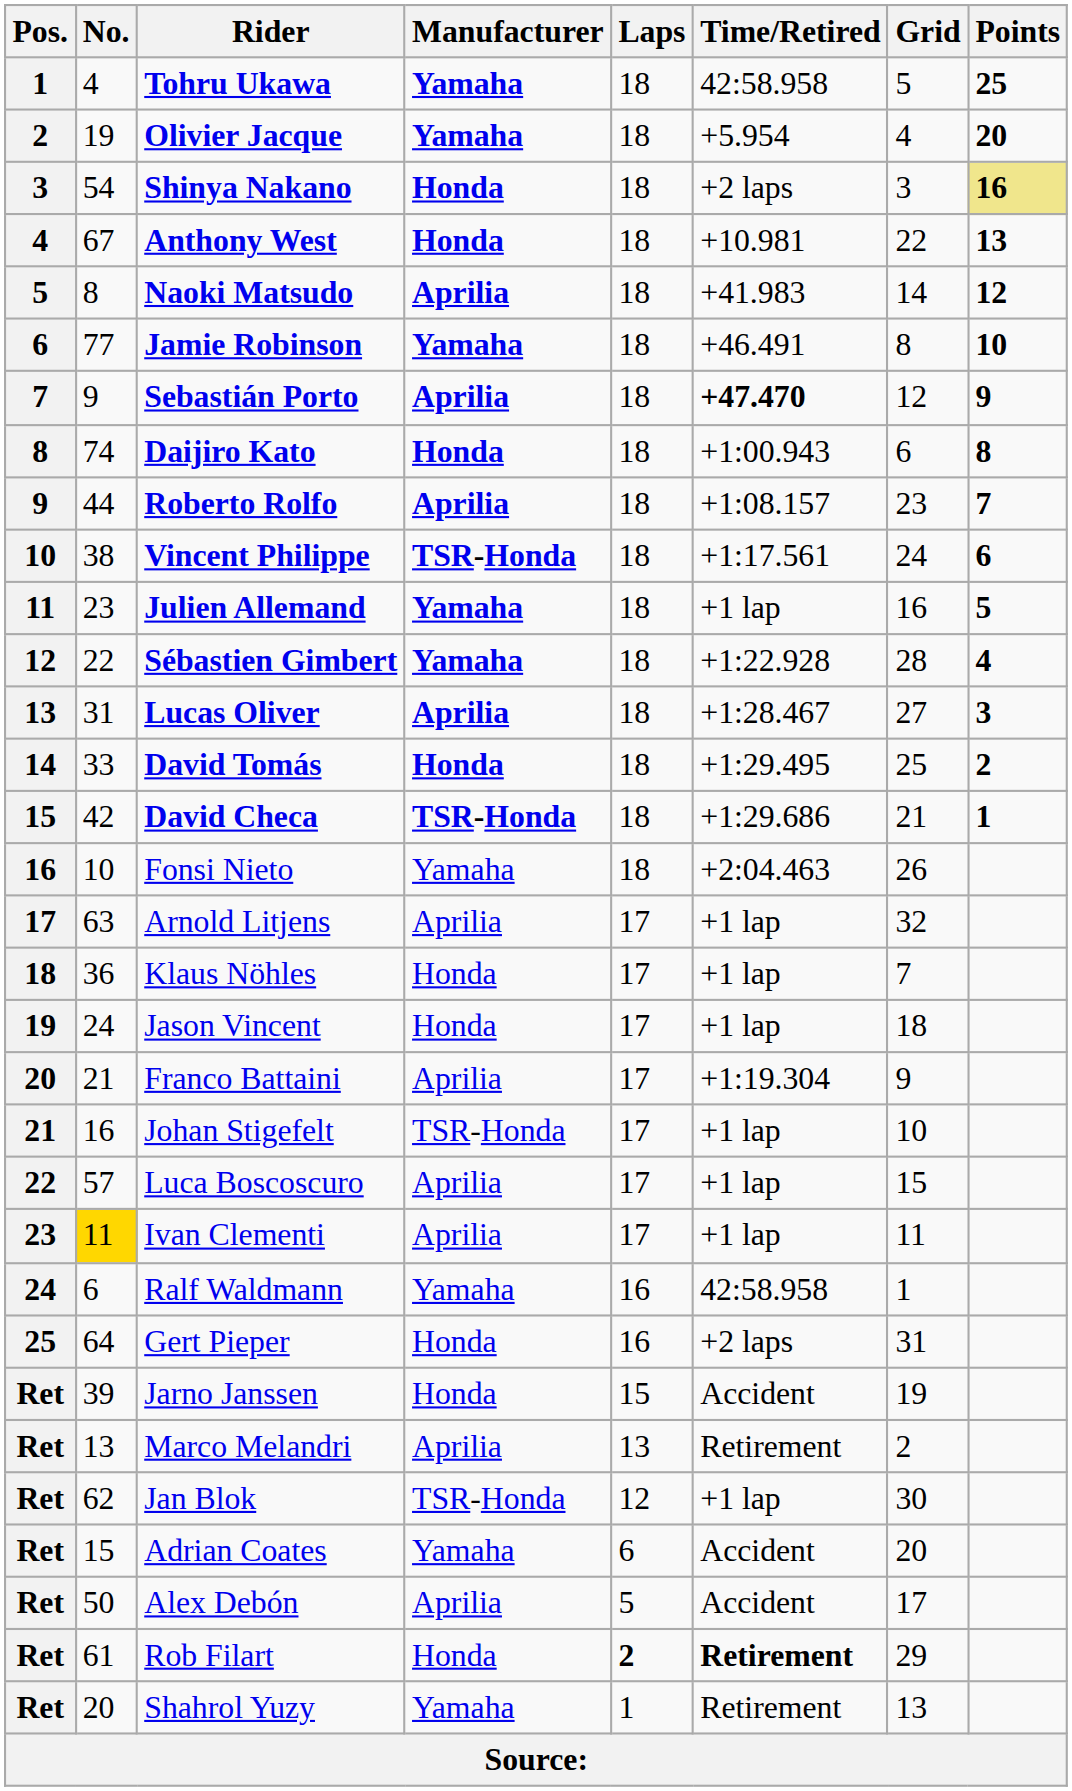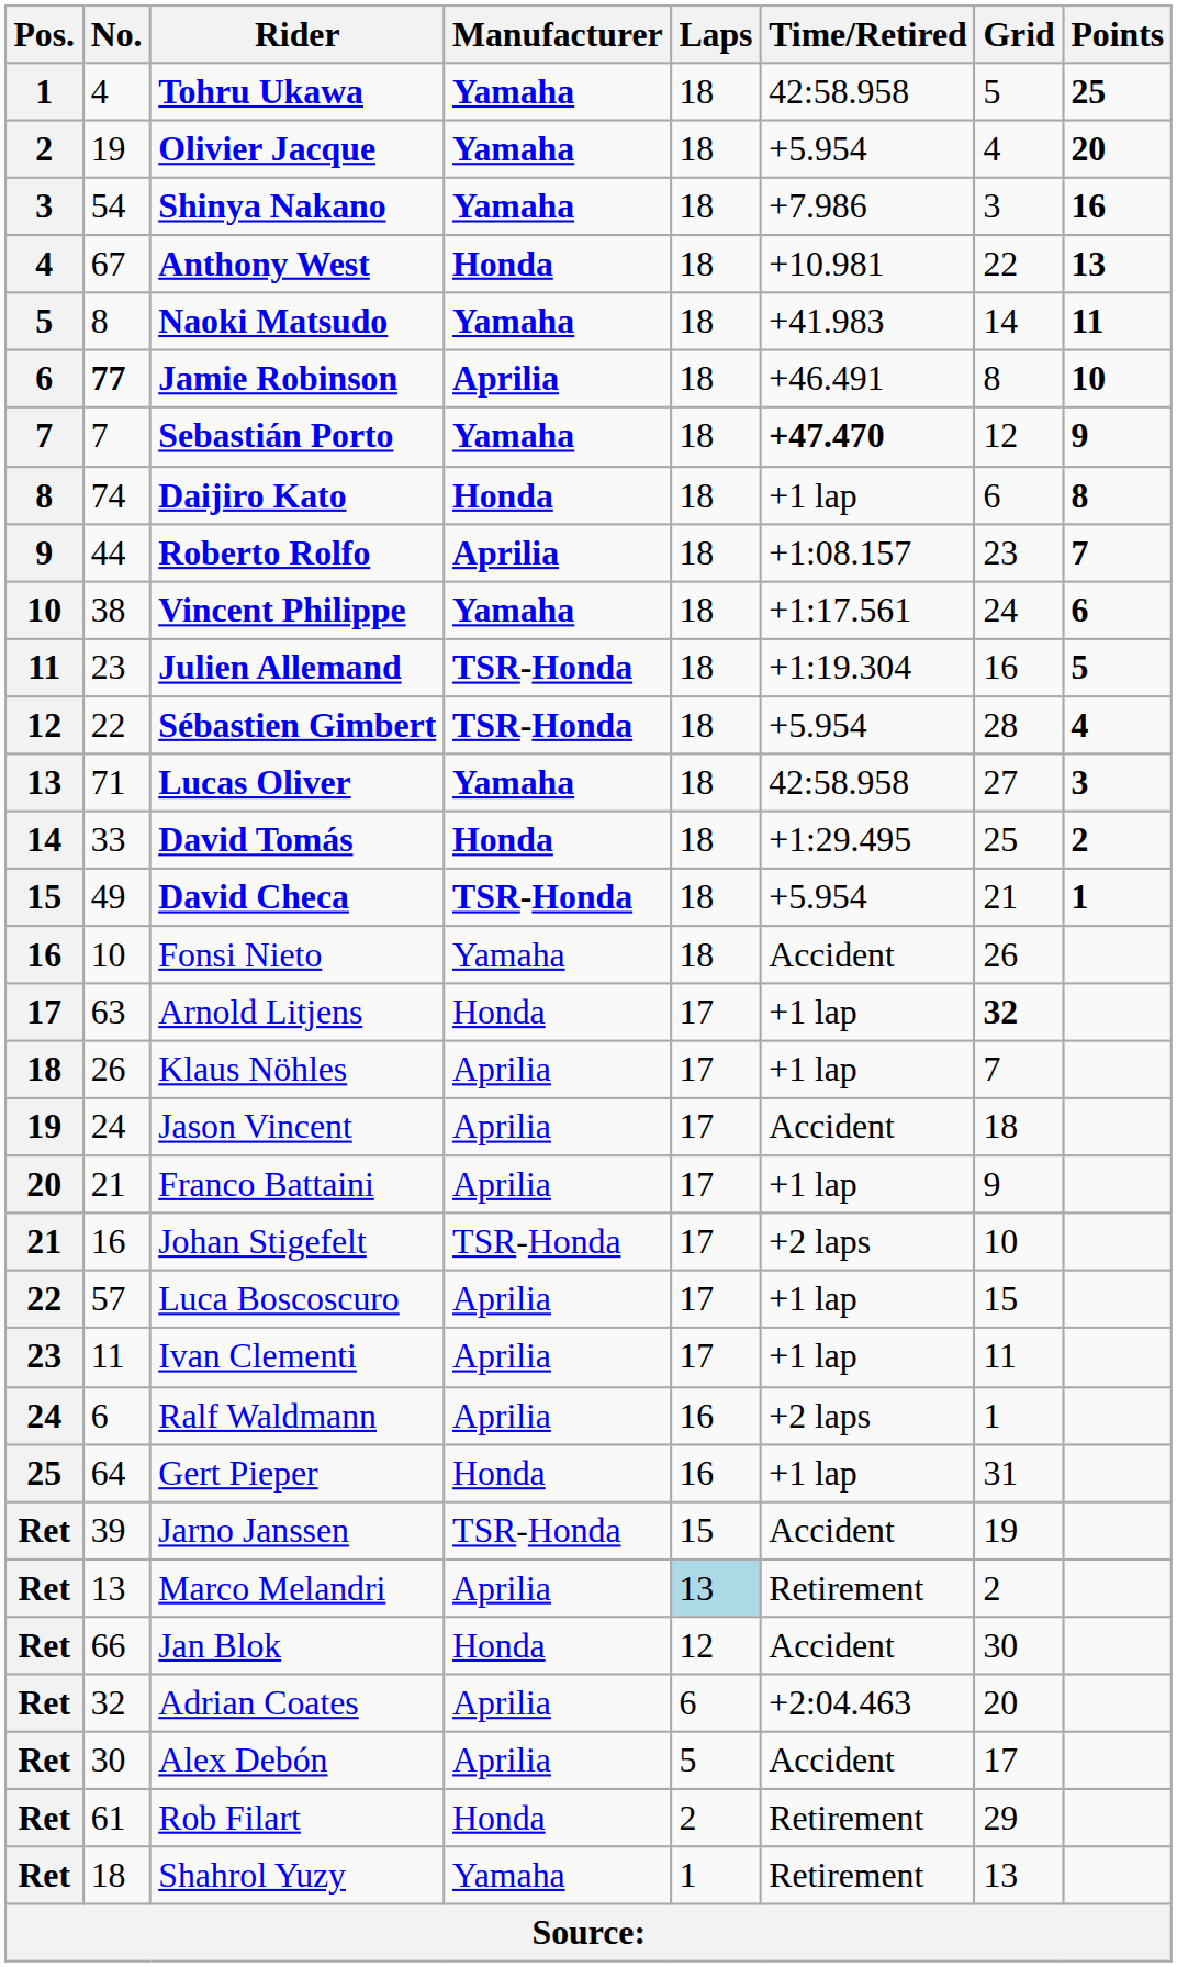 <table class="wikitable" style="font-size: 95%;">
 <tr>
 <th>Pos.</th>
 <th>No.</th>
 <th>Rider</th>
 <th>Manufacturer</th>
 <th>Laps</th>
 <th>Time/Retired</th>
 <th>Grid</th>
 <th>Points</th>
 </tr>
 <tr>
 <th>1</th>
 <td>4</td>
 <td> <strong><a href='#'>Tohru Ukawa</a></strong></td>
 <td><strong><a href='#'>Yamaha</a></strong></td>
 <td>18</td>
 <td>42:58.958</td>
 <td>5</td>
 <td><strong>25</strong></td>
 </tr>
 <tr>
 <th>2</th>
 <td>19</td>
 <td> <strong><a href='#'>Olivier Jacque</a></strong></td>
 <td><strong><a href='#'>Yamaha</a></strong></td>
 <td>18</td>
 <td>+5.954</td>
 <td>4</td>
 <td><strong>20</strong></td>
 </tr>
 <tr>
 <th>3</th>
 <td>54</td>
 <td> <strong><a href='#'>Shinya Nakano</a></strong></td>
-<td><strong><a href='#'>Honda</a></strong></td>
+<td><strong><a href='#'>Yamaha</a></strong></td>
 <td>18</td>
-<td>+2 laps</td>
+<td>+7.986</td>
 <td>3</td>
-<td style="background: khaki;"><strong>16</strong></td>
+<td><strong>16</strong></td>
 </tr>
 <tr>
 <th>4</th>
 <td>67</td>
 <td> <strong><a href='#'>Anthony West</a></strong></td>
 <td><strong><a href='#'>Honda</a></strong></td>
 <td>18</td>
 <td>+10.981</td>
 <td>22</td>
 <td><strong>13</strong></td>
 </tr>
 <tr>
 <th>5</th>
 <td>8</td>
 <td> <strong><a href='#'>Naoki Matsudo</a></strong></td>
-<td><strong><a href='#'>Aprilia</a></strong></td>
+<td><strong><a href='#'>Yamaha</a></strong></td>
 <td>18</td>
 <td>+41.983</td>
 <td>14</td>
-<td><strong>12</strong></td>
+<td><strong>11</strong></td>
 </tr>
 <tr>
 <th>6</th>
-<td>77</td>
+<td><strong>77</strong></td>
 <td> <strong><a href='#'>Jamie Robinson</a></strong></td>
-<td><strong><a href='#'>Yamaha</a></strong></td>
+<td><strong><a href='#'>Aprilia</a></strong></td>
 <td>18</td>
 <td>+46.491</td>
 <td>8</td>
 <td><strong>10</strong></td>
 </tr>
 <tr>
 <th>7</th>
-<td>9</td>
+<td>7</td>
 <td> <strong><a href='#'>Sebastián Porto</a></strong></td>
-<td><strong><a href='#'>Aprilia</a></strong></td>
+<td><strong><a href='#'>Yamaha</a></strong></td>
 <td>18</td>
 <td><strong>+47.470</strong></td>
 <td>12</td>
 <td><strong>9</strong></td>
 </tr>
 <tr>
 <th>8</th>
 <td>74</td>
 <td> <strong><a href='#'>Daijiro Kato</a></strong></td>
 <td><strong><a href='#'>Honda</a></strong></td>
 <td>18</td>
-<td>+1:00.943</td>
+<td>+1 lap</td>
 <td>6</td>
 <td><strong>8</strong></td>
 </tr>
 <tr>
 <th>9</th>
 <td>44</td>
 <td> <strong><a href='#'>Roberto Rolfo</a></strong></td>
 <td><strong><a href='#'>Aprilia</a></strong></td>
 <td>18</td>
 <td>+1:08.157</td>
 <td>23</td>
 <td><strong>7</strong></td>
 </tr>
 <tr>
 <th>10</th>
 <td>38</td>
 <td> <strong><a href='#'>Vincent Philippe</a></strong></td>
-<td><strong><a href='#'>TSR</a>-<a href='#'>Honda</a></strong></td>
+<td><strong><a href='#'>Yamaha</a></strong></td>
 <td>18</td>
 <td>+1:17.561</td>
 <td>24</td>
 <td><strong>6</strong></td>
 </tr>
 <tr>
 <th>11</th>
 <td>23</td>
 <td> <strong><a href='#'>Julien Allemand</a></strong></td>
-<td><strong><a href='#'>Yamaha</a></strong></td>
+<td><strong><a href='#'>TSR</a>-<a href='#'>Honda</a></strong></td>
 <td>18</td>
-<td>+1 lap</td>
+<td>+1:19.304</td>
 <td>16</td>
 <td><strong>5</strong></td>
 </tr>
 <tr>
 <th>12</th>
 <td>22</td>
 <td> <strong><a href='#'>Sébastien Gimbert</a></strong></td>
-<td><strong><a href='#'>Yamaha</a></strong></td>
+<td><strong><a href='#'>TSR</a>-<a href='#'>Honda</a></strong></td>
 <td>18</td>
-<td>+1:22.928</td>
+<td>+5.954</td>
 <td>28</td>
 <td><strong>4</strong></td>
 </tr>
 <tr>
 <th>13</th>
-<td>31</td>
+<td>71</td>
 <td> <strong><a href='#'>Lucas Oliver</a></strong></td>
-<td><strong><a href='#'>Aprilia</a></strong></td>
+<td><strong><a href='#'>Yamaha</a></strong></td>
 <td>18</td>
-<td>+1:28.467</td>
+<td>42:58.958</td>
 <td>27</td>
 <td><strong>3</strong></td>
 </tr>
 <tr>
 <th>14</th>
 <td>33</td>
 <td> <strong><a href='#'>David Tomás</a></strong></td>
 <td><strong><a href='#'>Honda</a></strong></td>
 <td>18</td>
 <td>+1:29.495</td>
 <td>25</td>
 <td><strong>2</strong></td>
 </tr>
 <tr>
 <th>15</th>
-<td>42</td>
+<td>49</td>
 <td> <strong><a href='#'>David Checa</a></strong></td>
 <td><strong><a href='#'>TSR</a>-<a href='#'>Honda</a></strong></td>
 <td>18</td>
-<td>+1:29.686</td>
+<td>+5.954</td>
 <td>21</td>
 <td><strong>1</strong></td>
 </tr>
 <tr>
 <th>16</th>
 <td>10</td>
 <td> <a href='#'>Fonsi Nieto</a></td>
 <td><a href='#'>Yamaha</a></td>
 <td>18</td>
-<td>+2:04.463</td>
+<td>Accident</td>
 <td>26</td>
 <td></td>
 </tr>
 <tr>
 <th>17</th>
 <td>63</td>
 <td> <a href='#'>Arnold Litjens</a></td>
-<td><a href='#'>Aprilia</a></td>
+<td><a href='#'>Honda</a></td>
 <td>17</td>
 <td>+1 lap</td>
-<td>32</td>
+<td><strong>32</strong></td>
 <td></td>
 </tr>
 <tr>
 <th>18</th>
-<td>36</td>
+<td>26</td>
 <td> <a href='#'>Klaus Nöhles</a></td>
-<td><a href='#'>Honda</a></td>
+<td><a href='#'>Aprilia</a></td>
 <td>17</td>
 <td>+1 lap</td>
 <td>7</td>
 <td></td>
 </tr>
 <tr>
 <th>19</th>
 <td>24</td>
 <td> <a href='#'>Jason Vincent</a></td>
-<td><a href='#'>Honda</a></td>
+<td><a href='#'>Aprilia</a></td>
 <td>17</td>
-<td>+1 lap</td>
+<td>Accident</td>
 <td>18</td>
 <td></td>
 </tr>
 <tr>
 <th>20</th>
 <td>21</td>
 <td> <a href='#'>Franco Battaini</a></td>
 <td><a href='#'>Aprilia</a></td>
 <td>17</td>
-<td>+1:19.304</td>
+<td>+1 lap</td>
 <td>9</td>
 <td></td>
 </tr>
 <tr>
 <th>21</th>
 <td>16</td>
 <td> <a href='#'>Johan Stigefelt</a></td>
 <td><a href='#'>TSR</a>-<a href='#'>Honda</a></td>
 <td>17</td>
-<td>+1 lap</td>
+<td>+2 laps</td>
 <td>10</td>
 <td></td>
 </tr>
 <tr>
 <th>22</th>
 <td>57</td>
 <td> <a href='#'>Luca Boscoscuro</a></td>
 <td><a href='#'>Aprilia</a></td>
 <td>17</td>
 <td>+1 lap</td>
 <td>15</td>
 <td></td>
 </tr>
 <tr>
 <th>23</th>
-<td style="background: gold;">11</td>
+<td>11</td>
 <td> <a href='#'>Ivan Clementi</a></td>
 <td><a href='#'>Aprilia</a></td>
 <td>17</td>
 <td>+1 lap</td>
 <td>11</td>
 <td></td>
 </tr>
 <tr>
 <th>24</th>
 <td>6</td>
 <td> <a href='#'>Ralf Waldmann</a></td>
-<td><a href='#'>Yamaha</a></td>
+<td><a href='#'>Aprilia</a></td>
 <td>16</td>
-<td>42:58.958</td>
+<td>+2 laps</td>
 <td>1</td>
 <td></td>
 </tr>
 <tr>
 <th>25</th>
 <td>64</td>
 <td> <a href='#'>Gert Pieper</a></td>
 <td><a href='#'>Honda</a></td>
 <td>16</td>
-<td>+2 laps</td>
+<td>+1 lap</td>
 <td>31</td>
 <td></td>
 </tr>
 <tr>
 <th>Ret</th>
 <td>39</td>
 <td> <a href='#'>Jarno Janssen</a></td>
-<td><a href='#'>Honda</a></td>
+<td><a href='#'>TSR</a>-<a href='#'>Honda</a></td>
 <td>15</td>
 <td>Accident</td>
 <td>19</td>
 <td></td>
 </tr>
 <tr>
 <th>Ret</th>
 <td>13</td>
 <td> <a href='#'>Marco Melandri</a></td>
 <td><a href='#'>Aprilia</a></td>
-<td>13</td>
+<td style="background: lightblue;">13</td>
 <td>Retirement</td>
 <td>2</td>
 <td></td>
 </tr>
 <tr>
 <th>Ret</th>
-<td>62</td>
+<td>66</td>
 <td> <a href='#'>Jan Blok</a></td>
-<td><a href='#'>TSR</a>-<a href='#'>Honda</a></td>
+<td><a href='#'>Honda</a></td>
 <td>12</td>
-<td>+1 lap</td>
+<td>Accident</td>
 <td>30</td>
 <td></td>
 </tr>
 <tr>
 <th>Ret</th>
-<td>15</td>
+<td>32</td>
 <td> <a href='#'>Adrian Coates</a></td>
-<td><a href='#'>Yamaha</a></td>
+<td><a href='#'>Aprilia</a></td>
 <td>6</td>
-<td>Accident</td>
+<td>+2:04.463</td>
 <td>20</td>
 <td></td>
 </tr>
 <tr>
 <th>Ret</th>
-<td>50</td>
+<td>30</td>
 <td> <a href='#'>Alex Debón</a></td>
 <td><a href='#'>Aprilia</a></td>
 <td>5</td>
 <td>Accident</td>
 <td>17</td>
 <td></td>
 </tr>
 <tr>
 <th>Ret</th>
 <td>61</td>
 <td> <a href='#'>Rob Filart</a></td>
 <td><a href='#'>Honda</a></td>
-<td><strong>2</strong></td>
-<td><strong>Retirement</strong></td>
+<td>2</td>
+<td>Retirement</td>
 <td>29</td>
 <td></td>
 </tr>
 <tr>
 <th>Ret</th>
-<td>20</td>
+<td>18</td>
 <td> <a href='#'>Shahrol Yuzy</a></td>
 <td><a href='#'>Yamaha</a></td>
 <td>1</td>
 <td>Retirement</td>
 <td>13</td>
 <td></td>
 </tr>
 <tr>
 <th colspan=8>Source: </th>
 </tr>
 </table>
